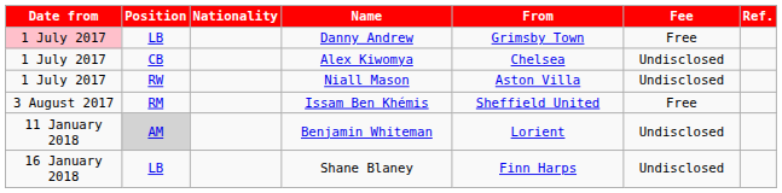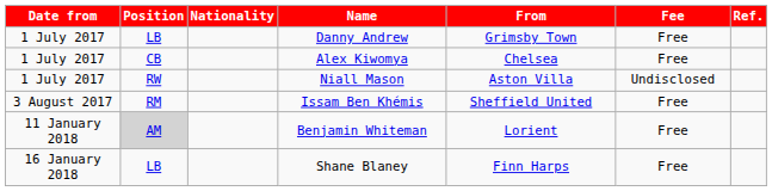 <table class="wikitable" style="text-align:center; font-size:90%">
 <tr>
 <th style="background:#FF0000; color:white; width:100px;">Date from</th>
 <th style="background:#FF0000; color:white; width:50px;">Position</th>
 <th style="background:#FF0000; color:white; width:50px;">Nationality</th>
 <th style="background:#FF0000; color:white; width:150px;">Name</th>
 <th style="background:#FF0000; color:white; width:150px;">From</th>
 <th style="background:#FF0000; color:white; width:100px;">Fee</th>
 <th style="background:#FF0000; color:white; width:25px;">Ref.</th>
 </tr>
 <tr>
-<td style="background: pink;">1 July 2017</td>
+<td>1 July 2017</td>
 <td><a href='#'>LB</a></td>
 <td></td>
 <td><a href='#'>Danny Andrew</a></td>
 <td><a href='#'>Grimsby Town</a></td>
 <td>Free</td>
 <td></td>
 </tr>
 <tr>
 <td>1 July 2017</td>
 <td><a href='#'>CB</a></td>
 <td></td>
 <td><a href='#'>Alex Kiwomya</a></td>
 <td><a href='#'>Chelsea</a></td>
-<td>Undisclosed</td>
+<td>Free</td>
 <td></td>
 </tr>
 <tr>
 <td>1 July 2017</td>
 <td><a href='#'>RW</a></td>
 <td></td>
 <td><a href='#'>Niall Mason</a></td>
 <td><a href='#'>Aston Villa</a></td>
 <td>Undisclosed</td>
 <td></td>
 </tr>
 <tr>
 <td>3 August 2017</td>
 <td><a href='#'>RM</a></td>
 <td></td>
 <td><a href='#'>Issam Ben Khémis</a></td>
 <td><a href='#'>Sheffield United</a></td>
 <td>Free</td>
 <td></td>
 </tr>
 <tr>
 <td>11 January 2018</td>
 <td style="background: lightgrey;"><a href='#'>AM</a></td>
 <td></td>
 <td><a href='#'>Benjamin Whiteman</a></td>
 <td><a href='#'>Lorient</a></td>
-<td>Undisclosed</td>
+<td>Free</td>
 <td></td>
 </tr>
 <tr>
 <td>16 January 2018</td>
 <td><a href='#'>LB</a></td>
 <td></td>
 <td>Shane Blaney</td>
 <td><a href='#'>Finn Harps</a></td>
-<td>Undisclosed</td>
+<td>Free</td>
 <td></td>
 </tr>
 </table>
